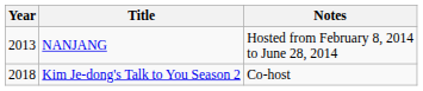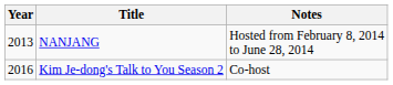 <table class="wikitable">
 <tr>
 <th>Year</th>
 <th>Title</th>
 <th>Notes</th>
 </tr>
 <tr>
 <td>2013</td>
 <td><a href='#'>NANJANG</a></td>
 <td>Hosted from February 8, 2014 <br> to June 28, 2014</td>
 </tr>
 <tr>
-<td>2018</td>
+<td>2016</td>
 <td><a href='#'>Kim Je-dong's Talk to You Season 2</a></td>
 <td>Co-host</td>
 </tr>
 </table>
